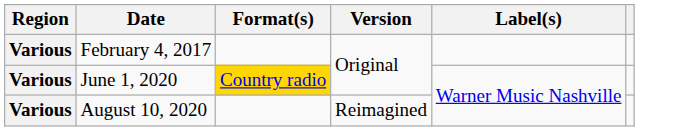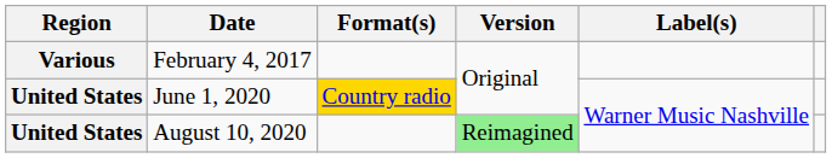 <table class="wikitable plainrowheaders unsortable">
 <tr>
 <th scope="col">Region</th>
 <th scope="col">Date</th>
 <th scope="col">Format(s)</th>
 <th scope="col">Version</th>
 <th scope="col">Label(s)</th>
 <th scope="col"></th>
 </tr>
 <tr>
 <th scope="row">Various</th>
 <td>February 4, 2017</td>
 <td></td>
 <td rowspan="2">Original</td>
 <td></td>
 <td style="text-align:center;"></td>
 </tr>
 <tr>
-<th scope="row">Various</th>
+<th scope="row">United States</th>
 <td>June 1, 2020</td>
 <td style="background: gold;"><a href='#'>Country radio</a></td>
 <td rowspan="2"><a href='#'>Warner Music Nashville</a></td>
 <td style="text-align:center;"></td>
 </tr>
 <tr>
-<th scope="row">Various</th>
+<th scope="row">United States</th>
 <td>August 10, 2020</td>
 <td></td>
-<td>Reimagined</td>
+<td style="background: lightgreen;">Reimagined</td>
 <td style="text-align:center;"></td>
 </tr>
 </table>
